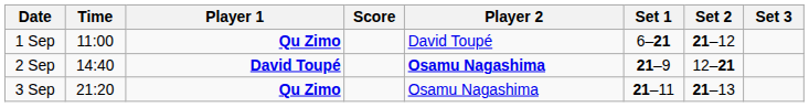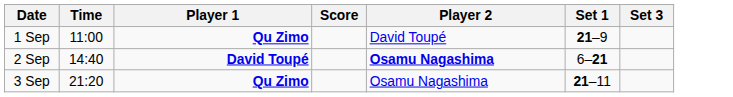 <table class="wikitable" style="font-size:90%; text-align:center">
 <tr>
 <th width="50">Date</th>
 <th width="50">Time</th>
 <th width="200">Player 1</th>
 <th width="50">Score</th>
 <th width="200">Player 2</th>
 <th width="50">Set 1</th>
-<th width="50">Set 2</th>
 <th width="50">Set 3</th>
 </tr>
 <tr>
 <td>1 Sep</td>
 <td>11:00</td>
 <td align="right"><strong><a href='#'>Qu Zimo</a> </strong></td>
 <td> </td>
 <td align="left"> <a href='#'>David Toupé</a></td>
-<td>6–<strong>21</strong></td>
-<td><strong>21</strong>–12</td>
+<td><strong>21</strong>–9</td>
 <td></td>
 </tr>
 <tr>
 <td>2 Sep</td>
 <td>14:40</td>
 <td align="right"><strong><a href='#'>David Toupé</a> </strong></td>
 <td> </td>
 <td align="left"><strong> <a href='#'>Osamu Nagashima</a></strong></td>
-<td><strong>21</strong>–9</td>
-<td>12–<strong>21</strong></td>
+<td>6–<strong>21</strong></td>
 <td></td>
 </tr>
 <tr>
 <td>3 Sep</td>
 <td>21:20</td>
 <td align="right"><strong><a href='#'>Qu Zimo</a> </strong></td>
 <td> </td>
 <td align="left"> <a href='#'>Osamu Nagashima</a></td>
 <td><strong>21</strong>–11</td>
-<td><strong>21</strong>–13</td>
 <td></td>
 </tr>
 </table>
